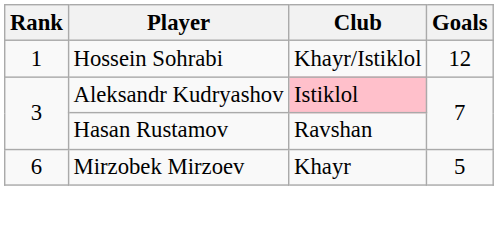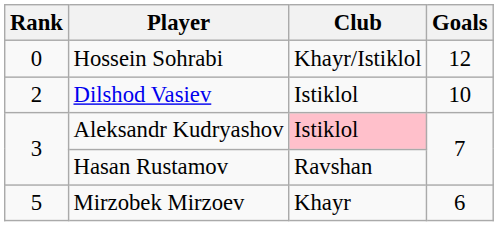 <table class="wikitable" style="text-align:center">
 <tr>
 <th>Rank</th>
 <th>Player</th>
 <th>Club</th>
 <th>Goals</th>
 </tr>
 <tr>
-<td>1</td>
+<td>0</td>
 <td align="left"> Hossein Sohrabi</td>
 <td align="left">Khayr/Istiklol</td>
 <td>12</td>
+</tr>
+<tr>
+<td>2</td>
+<td align="left"> <a href='#'>Dilshod Vasiev</a></td>
+<td align="left">Istiklol</td>
+<td>10</td>
 </tr>
 <tr>
 <td rowspan="2">3</td>
 <td align="left"> Aleksandr Kudryashov</td>
 <td align="left" style="background: pink;">Istiklol</td>
 <td rowspan="2">7</td>
 </tr>
 <tr>
 <td align="left"> Hasan Rustamov</td>
 <td align="left">Ravshan</td>
 </tr>
 <tr>
-<td>6</td>
+<td>5</td>
 <td align="left"> Mirzobek Mirzoev</td>
 <td align="left">Khayr</td>
-<td>5</td>
+<td>6</td>
 </tr>
 </table>
